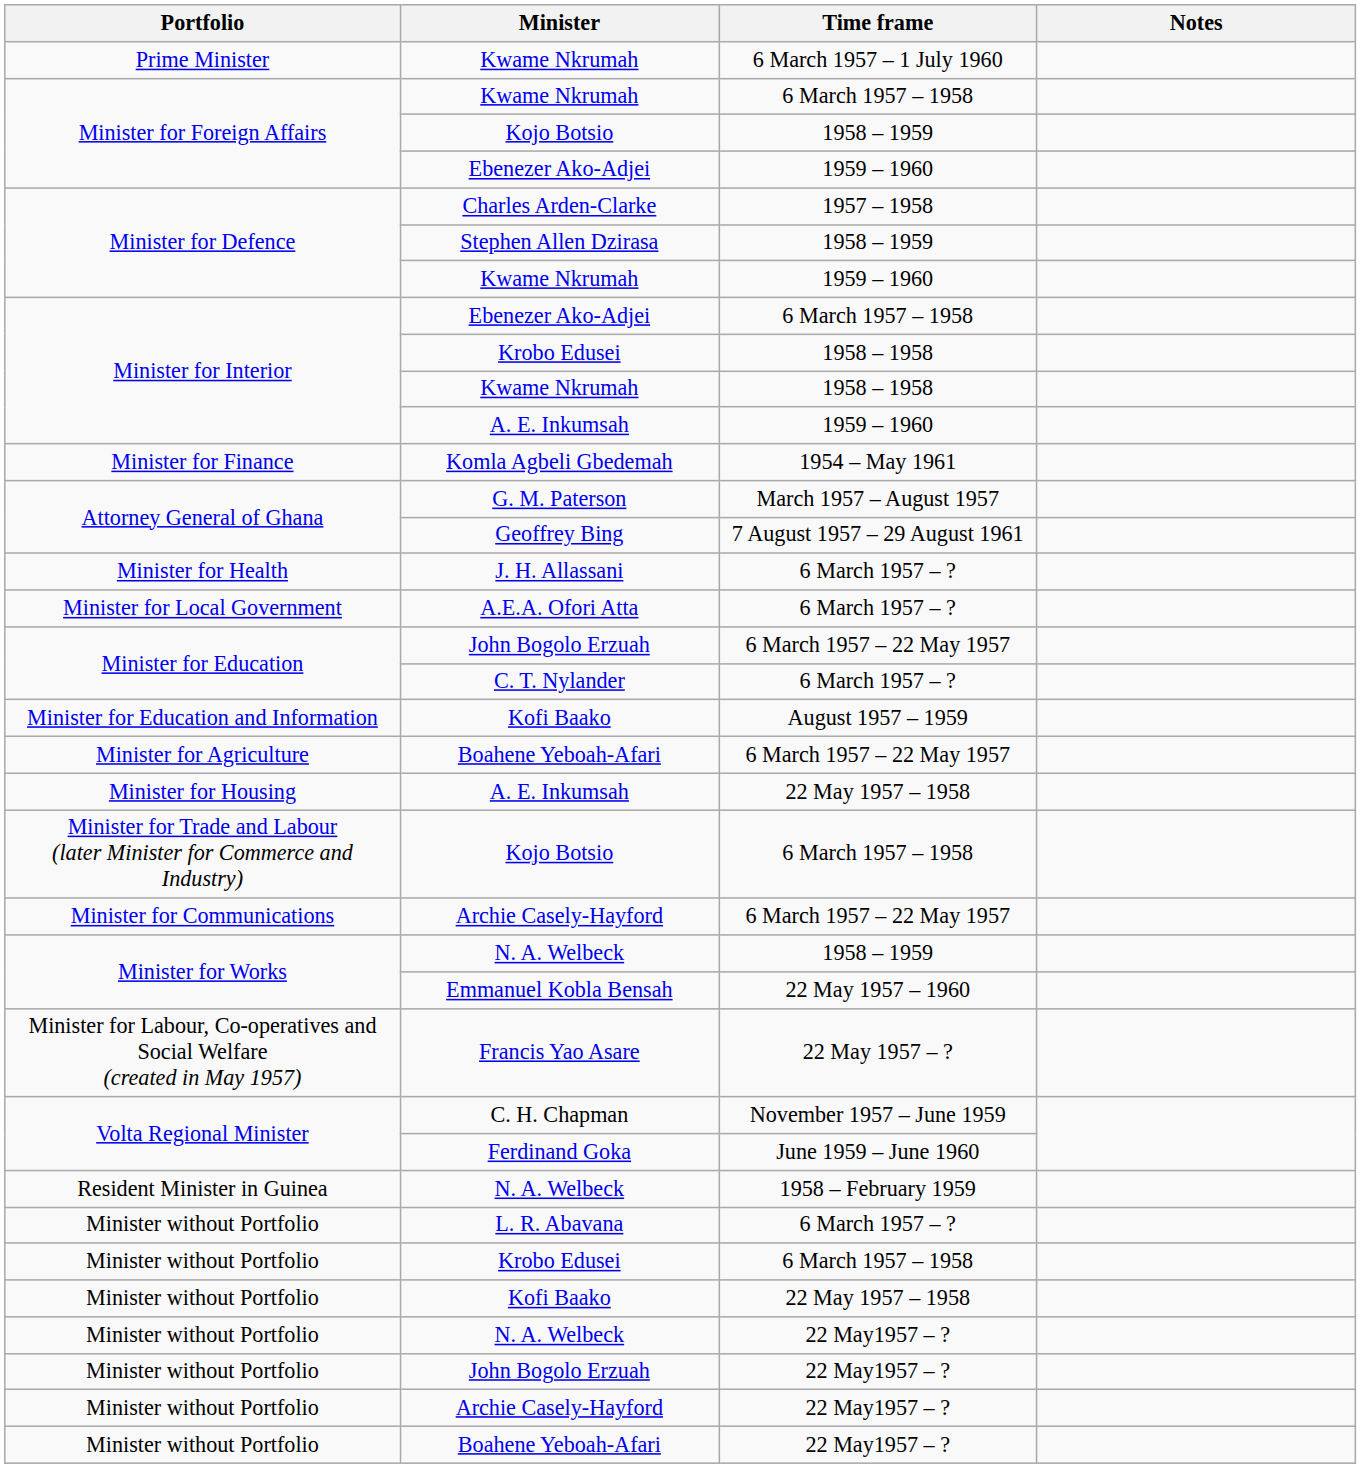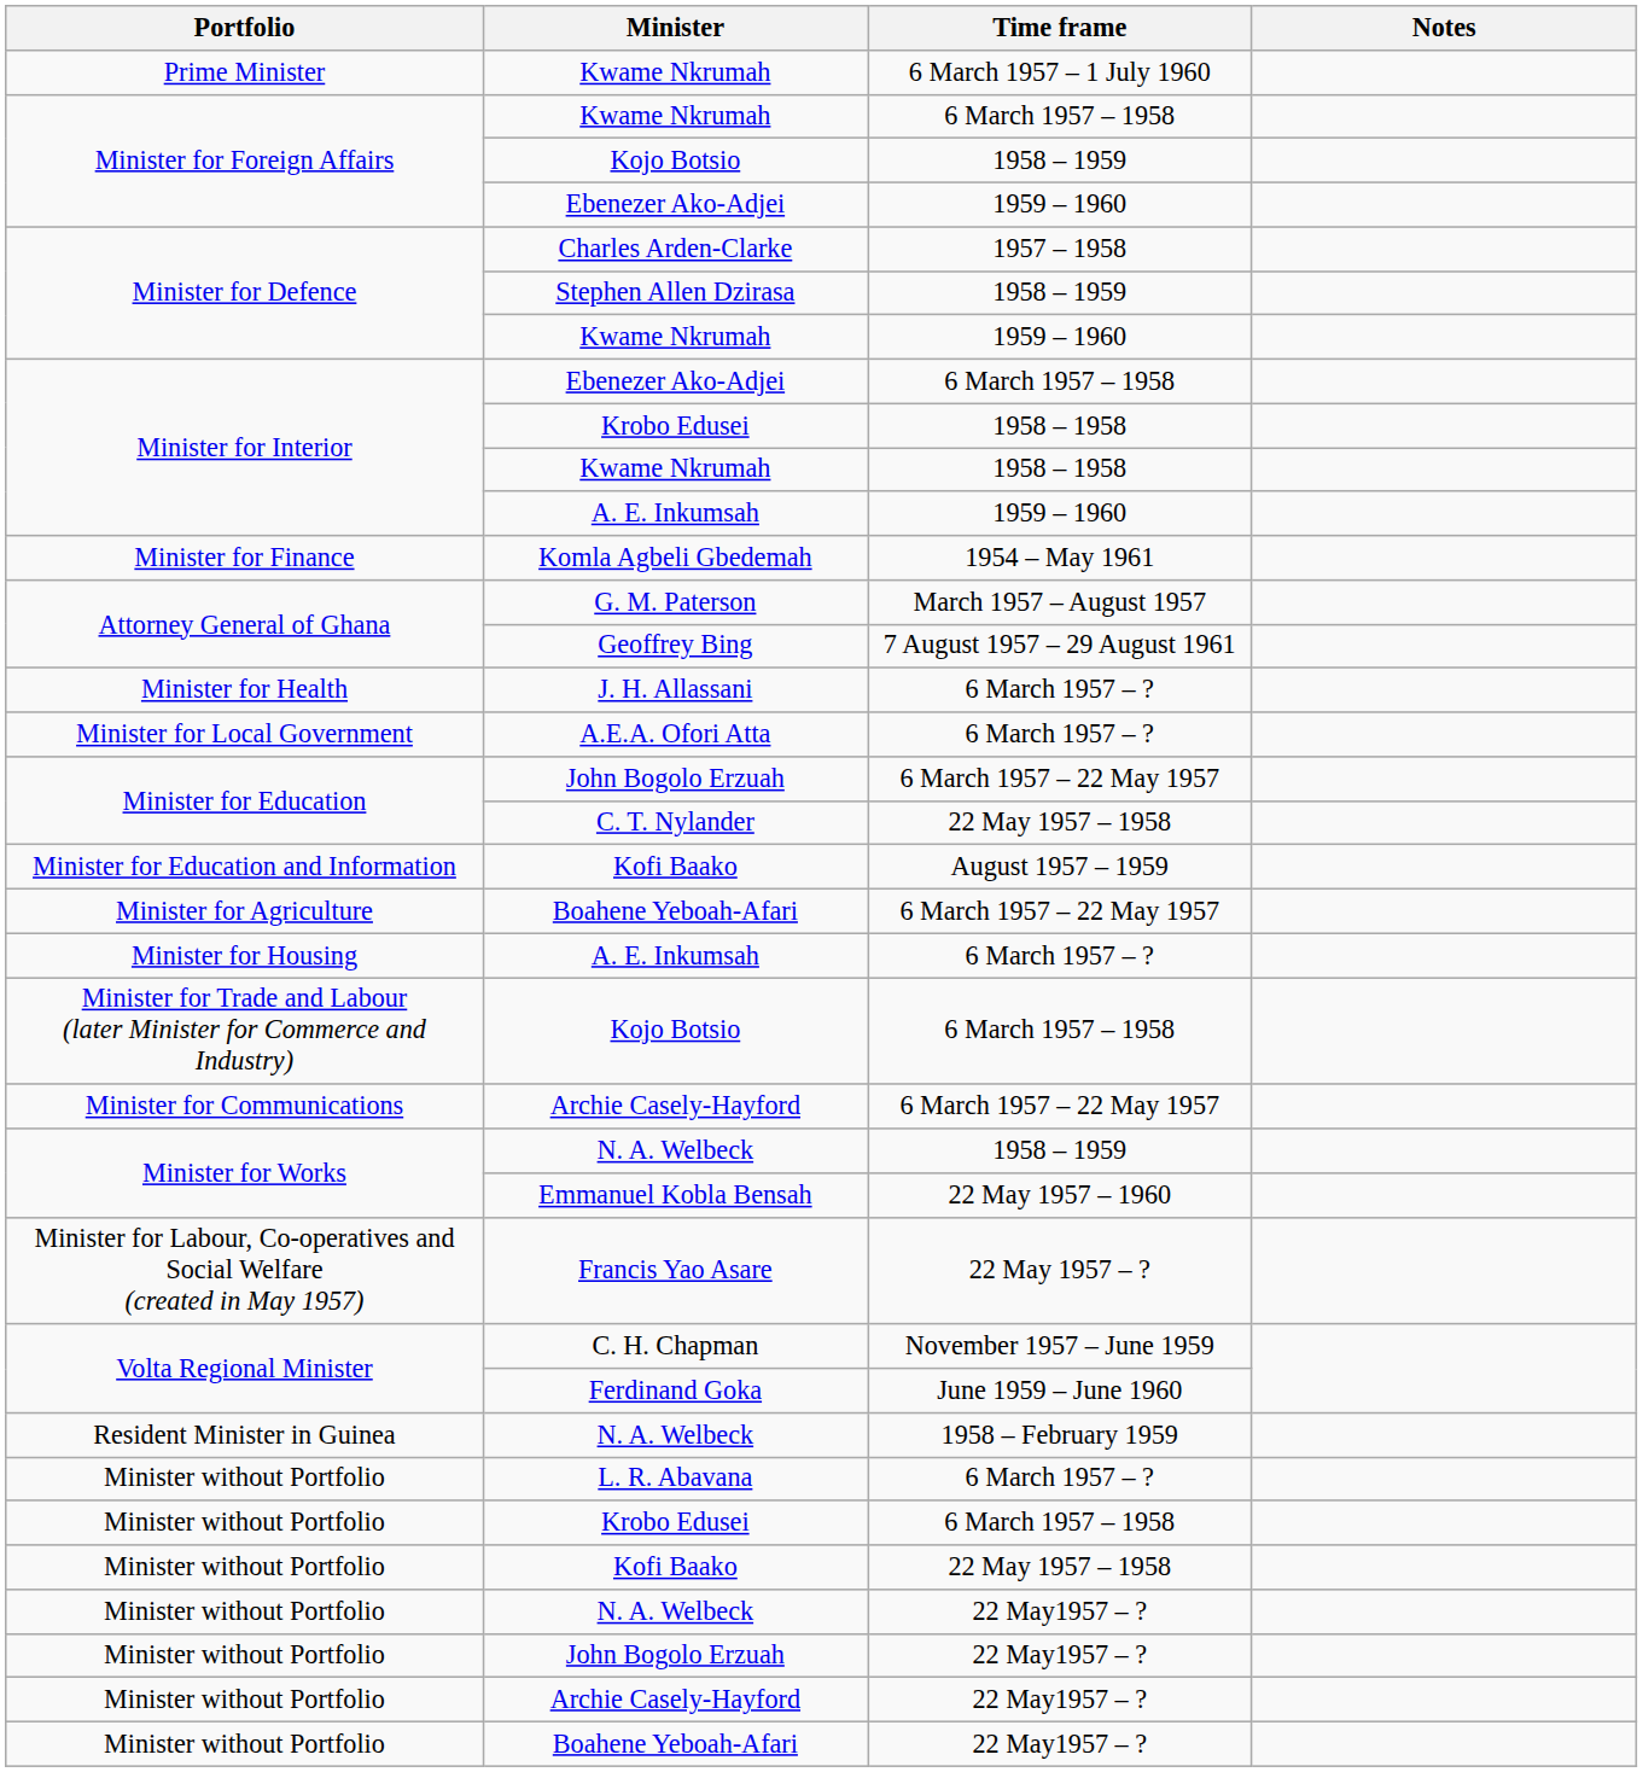 <table class="wikitable" style="font-size:90%; text-align:center;">
 <tr>
 <th width=250>Portfolio</th>
 <th width=200>Minister</th>
 <th width=200>Time frame</th>
 <th width=200>Notes</th>
 </tr>
 <tr>
 <td><a href='#'>Prime Minister</a></td>
 <td><a href='#'>Kwame Nkrumah</a></td>
 <td>6 March 1957 – 1 July 1960</td>
 <td></td>
 </tr>
 <tr>
 <td rowspan=3><a href='#'>Minister for Foreign Affairs</a></td>
 <td><a href='#'>Kwame Nkrumah</a></td>
 <td>6 March 1957 – 1958</td>
 <td></td>
 </tr>
 <tr>
 <td><a href='#'>Kojo Botsio</a></td>
 <td>1958 – 1959</td>
 <td></td>
 </tr>
 <tr>
 <td><a href='#'>Ebenezer Ako-Adjei</a></td>
 <td>1959 – 1960</td>
 <td></td>
 </tr>
 <tr>
 <td rowspan=3><a href='#'>Minister for Defence</a></td>
 <td><a href='#'>Charles Arden-Clarke</a></td>
 <td>1957 – 1958</td>
 <td></td>
 </tr>
 <tr>
 <td><a href='#'>Stephen Allen Dzirasa</a></td>
 <td>1958 – 1959</td>
 <td></td>
 </tr>
 <tr>
 <td><a href='#'>Kwame Nkrumah</a></td>
 <td>1959 – 1960</td>
 <td></td>
 </tr>
 <tr>
 <td rowspan=4><a href='#'>Minister for Interior</a></td>
 <td><a href='#'>Ebenezer Ako-Adjei</a></td>
 <td>6 March 1957 – 1958</td>
 <td></td>
 </tr>
 <tr>
 <td><a href='#'>Krobo Edusei</a></td>
 <td>1958 – 1958</td>
 <td></td>
 </tr>
 <tr>
 <td><a href='#'>Kwame Nkrumah</a></td>
 <td>1958 – 1958</td>
 <td></td>
 </tr>
 <tr>
 <td><a href='#'>A. E. Inkumsah</a></td>
 <td>1959 – 1960</td>
 <td></td>
 </tr>
 <tr>
 <td><a href='#'>Minister for Finance</a></td>
 <td><a href='#'>Komla Agbeli Gbedemah</a></td>
 <td>1954 – May 1961<br></td>
 <td></td>
 </tr>
 <tr>
 <td rowspan=2><a href='#'>Attorney General of Ghana</a></td>
 <td><a href='#'>G. M. Paterson</a></td>
 <td>March 1957 – August 1957</td>
 <td></td>
 </tr>
 <tr>
 <td><a href='#'>Geoffrey Bing</a></td>
 <td>7 August 1957 – 29 August 1961</td>
 <td></td>
 </tr>
 <tr>
 <td><a href='#'>Minister for Health</a></td>
 <td><a href='#'>J. H. Allassani</a></td>
 <td>6 March 1957 – ?<br></td>
 <td></td>
 </tr>
 <tr>
 <td><a href='#'>Minister for Local Government</a></td>
 <td><a href='#'>A.E.A. Ofori Atta</a></td>
 <td>6 March 1957 – ?<br></td>
 <td></td>
 </tr>
 <tr>
 <td rowspan=2><a href='#'>Minister for Education</a></td>
 <td><a href='#'>John Bogolo Erzuah</a></td>
 <td>6 March 1957 – 22 May 1957</td>
 <td></td>
 </tr>
 <tr>
 <td><a href='#'>C. T. Nylander</a></td>
-<td>6 March 1957 – ?<br></td>
+<td>22 May 1957 – 1958</td>
 <td></td>
 </tr>
 <tr>
 <td><a href='#'>Minister for Education and Information</a></td>
 <td><a href='#'>Kofi Baako</a></td>
 <td>August 1957 – 1959</td>
 <td></td>
 </tr>
 <tr>
 <td><a href='#'>Minister for Agriculture</a></td>
 <td><a href='#'>Boahene Yeboah-Afari</a></td>
 <td>6 March 1957  – 22 May 1957<br></td>
 <td></td>
 </tr>
 <tr>
 <td><a href='#'>Minister for Housing</a></td>
 <td><a href='#'>A. E. Inkumsah</a></td>
-<td>22 May 1957 – 1958</td>
+<td>6 March 1957 – ?<br></td>
 <td></td>
 </tr>
 <tr>
 <td><a href='#'>Minister for Trade and Labour</a><br><em>(later Minister for Commerce and Industry)</em></td>
 <td><a href='#'>Kojo Botsio</a></td>
 <td>6 March 1957 – 1958<br></td>
 <td></td>
 </tr>
 <tr>
 <td><a href='#'>Minister for Communications</a></td>
 <td><a href='#'>Archie Casely-Hayford</a></td>
 <td>6 March 1957 – 22 May 1957</td>
 <td></td>
 </tr>
 <tr>
 <td rowspan=2><a href='#'>Minister for Works</a></td>
 <td><a href='#'>N. A. Welbeck</a></td>
 <td>1958 – 1959</td>
 <td></td>
 </tr>
 <tr>
 <td><a href='#'>Emmanuel Kobla Bensah</a></td>
 <td>22 May 1957 – 1960</td>
 <td></td>
 </tr>
 <tr>
 <td>Minister for Labour, Co-operatives and Social Welfare<br><em>(created in May 1957)</em></td>
 <td><a href='#'>Francis Yao Asare</a></td>
 <td>22 May 1957 – ?</td>
 <td></td>
 </tr>
 <tr>
 <td rowspan=2><a href='#'>Volta Regional Minister</a></td>
 <td>C. H. Chapman</td>
 <td>November 1957 – June 1959</td>
 </tr>
 <tr>
 <td><a href='#'>Ferdinand Goka</a></td>
 <td>June 1959 – June 1960</td>
 </tr>
 <tr>
 <td>Resident Minister in Guinea</td>
 <td><a href='#'>N. A. Welbeck</a></td>
 <td>1958 – February 1959</td>
 <td></td>
 </tr>
 <tr>
 <td>Minister without Portfolio</td>
 <td><a href='#'>L. R. Abavana</a></td>
 <td>6 March 1957 – ?<br></td>
 <td></td>
 </tr>
 <tr>
 <td>Minister without Portfolio</td>
 <td><a href='#'>Krobo Edusei</a></td>
 <td>6 March 1957 – 1958<br></td>
 <td></td>
 </tr>
 <tr>
 <td>Minister without Portfolio</td>
 <td><a href='#'>Kofi Baako</a></td>
 <td>22 May 1957 – 1958</td>
 <td></td>
 </tr>
 <tr>
 <td>Minister without Portfolio</td>
 <td><a href='#'>N. A. Welbeck</a></td>
 <td>22 May1957 – ?</td>
 <td></td>
 </tr>
 <tr>
 <td>Minister without Portfolio</td>
 <td><a href='#'>John Bogolo Erzuah</a></td>
 <td>22 May1957 – ?</td>
 <td></td>
 </tr>
 <tr>
 <td>Minister without Portfolio</td>
 <td><a href='#'>Archie Casely-Hayford</a></td>
 <td>22 May1957 – ?</td>
 <td></td>
 </tr>
 <tr>
 <td>Minister without Portfolio</td>
 <td><a href='#'>Boahene Yeboah-Afari</a></td>
 <td>22 May1957 – ?</td>
 <td></td>
 </tr>
 </table>
